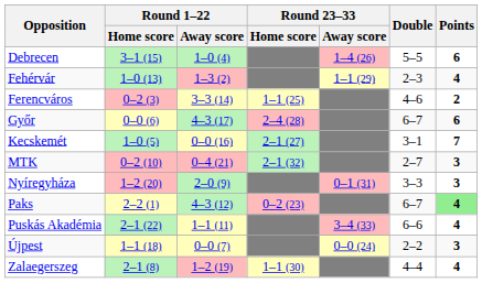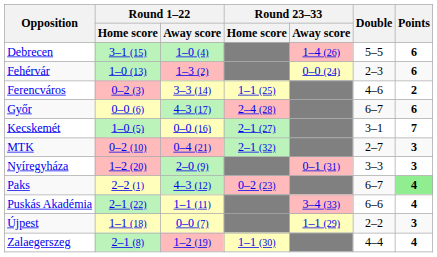 <table class="wikitable" style="text-align: center;">
 <tr>
 <th rowspan="2">Opposition</th>
 <th colspan="2">Round 1–22</th>
 <th colspan="2">Round 23–33</th>
 <th rowspan="2">Double</th>
 <th rowspan="2">Points</th>
 </tr>
 <tr>
 <th>Home score</th>
 <th>Away score</th>
 <th>Home score</th>
 <th>Away score</th>
 </tr>
 <tr bgcolor="white">
 <td align=left><a href='#'>Debrecen</a></td>
 <td bgcolor=#BBF3BB><a href='#'>3–1 <small>(15)</small></a></td>
 <td bgcolor=#BBF3BB><a href='#'>1–0 <small>(4)</small></a></td>
 <td bgcolor=grey></td>
 <td bgcolor=#FFBBBB><a href='#'>1–4 <small>(26)</small></a></td>
 <td>5–5</td>
 <td><strong>6</strong></td>
 </tr>
 <tr>
 <td align=left><a href='#'>Fehérvár</a></td>
 <td bgcolor=#BBF3BB><a href='#'>1–0 <small>(13)</small></a></td>
 <td bgcolor=#FFBBBB><a href='#'>1–3 <small>(2)</small></a></td>
 <td bgcolor=grey></td>
-<td bgcolor=#FFFFBB><a href='#'>1–1 <small>(29)</small></a></td>
+<td bgcolor=#FFFFBB><a href='#'>0–0 <small>(24)</small></a></td>
 <td>2–3</td>
-<td><strong>4</strong></td>
+<td><strong>6</strong></td>
 </tr>
 <tr bgcolor="white">
 <td align=left><a href='#'>Ferencváros</a></td>
 <td bgcolor=#FFBBBB><a href='#'>0–2 <small>(3)</small></a></td>
 <td bgcolor=#FFFFBB><a href='#'>3–3 <small>(14)</small></a></td>
 <td bgcolor=#FFFFBB><a href='#'>1–1 <small>(25)</small></a></td>
 <td bgcolor=grey></td>
 <td>4–6</td>
 <td><strong>2</strong></td>
 </tr>
 <tr>
 <td align=left><a href='#'>Győr</a></td>
 <td bgcolor=#FFFFBB><a href='#'>0–0 <small>(6)</small></a></td>
 <td bgcolor=#BBF3BB><a href='#'>4–3 <small>(17)</small></a></td>
 <td bgcolor=#FFBBBB><a href='#'>2–4 <small>(28)</small></a></td>
 <td bgcolor=grey></td>
 <td>6–7</td>
 <td><strong>6</strong></td>
 </tr>
 <tr bgcolor="white">
 <td align=left><a href='#'>Kecskemét</a></td>
 <td bgcolor=#BBF3BB><a href='#'>1–0 <small>(5)</small></a></td>
 <td bgcolor=#FFFFBB><a href='#'>0–0 <small>(16)</small></a></td>
 <td bgcolor=#BBF3BB><a href='#'>2–1 <small>(27)</small></a></td>
 <td bgcolor=grey></td>
 <td>3–1</td>
 <td><strong>7</strong></td>
 </tr>
 <tr>
 <td align=left><a href='#'>MTK</a></td>
 <td bgcolor=#FFBBBB><a href='#'>0–2 <small>(10)</small></a></td>
 <td bgcolor=#FFBBBB><a href='#'>0–4 <small>(21)</small></a></td>
 <td bgcolor=#BBF3BB><a href='#'>2–1 <small>(32)</small></a></td>
 <td bgcolor=grey></td>
 <td>2–7</td>
 <td><strong>3</strong></td>
 </tr>
 <tr bgcolor="white">
 <td align=left><a href='#'>Nyíregyháza</a></td>
 <td bgcolor=#FFBBBB><a href='#'>1–2 <small>(20)</small></a></td>
 <td bgcolor=#BBF3BB><a href='#'>2–0 <small>(9)</small></a></td>
 <td bgcolor=grey></td>
 <td bgcolor=#FFBBBB><a href='#'>0–1 <small>(31)</small></a></td>
 <td>3–3</td>
 <td><strong>3</strong></td>
 </tr>
 <tr>
 <td align=left><a href='#'>Paks</a></td>
 <td bgcolor=#FFFFBB><a href='#'>2–2 <small>(1)</small></a></td>
 <td bgcolor=#BBF3BB><a href='#'>4–3 <small>(12)</small></a></td>
 <td bgcolor=#FFBBBB><a href='#'>0–2 <small>(23)</small></a></td>
 <td bgcolor=grey></td>
 <td>6–7</td>
 <td style="background: lightgreen;"><strong>4</strong></td>
 </tr>
 <tr bgcolor="white">
 <td align=left><a href='#'>Puskás Akadémia</a></td>
 <td bgcolor=#BBF3BB><a href='#'>2–1 <small>(22)</small></a></td>
 <td bgcolor=#FFFFBB><a href='#'>1–1 <small>(11)</small></a></td>
 <td bgcolor=grey></td>
 <td bgcolor=#FFBBBB><a href='#'>3–4 <small>(33)</small></a></td>
 <td>6–6</td>
 <td><strong>4</strong></td>
 </tr>
 <tr>
 <td align=left><a href='#'>Újpest</a></td>
 <td bgcolor=#FFFFBB><a href='#'>1–1 <small>(18)</small></a></td>
 <td bgcolor=#FFFFBB><a href='#'>0–0 <small>(7)</small></a></td>
 <td bgcolor=grey></td>
-<td bgcolor=#FFFFBB><a href='#'>0–0 <small>(24)</small></a></td>
+<td bgcolor=#FFFFBB><a href='#'>1–1 <small>(29)</small></a></td>
 <td>2–2</td>
 <td><strong>3</strong></td>
 </tr>
 <tr bgcolor="white">
 <td align=left><a href='#'>Zalaegerszeg</a></td>
 <td bgcolor=#BBF3BB><a href='#'>2–1 <small>(8)</small></a></td>
 <td bgcolor=#FFBBBB><a href='#'>1–2 <small>(19)</small></a></td>
 <td bgcolor=#FFFFBB><a href='#'>1–1 <small>(30)</small></a></td>
 <td bgcolor=grey></td>
 <td>4–4</td>
 <td><strong>4</strong></td>
 </tr>
 </table>
